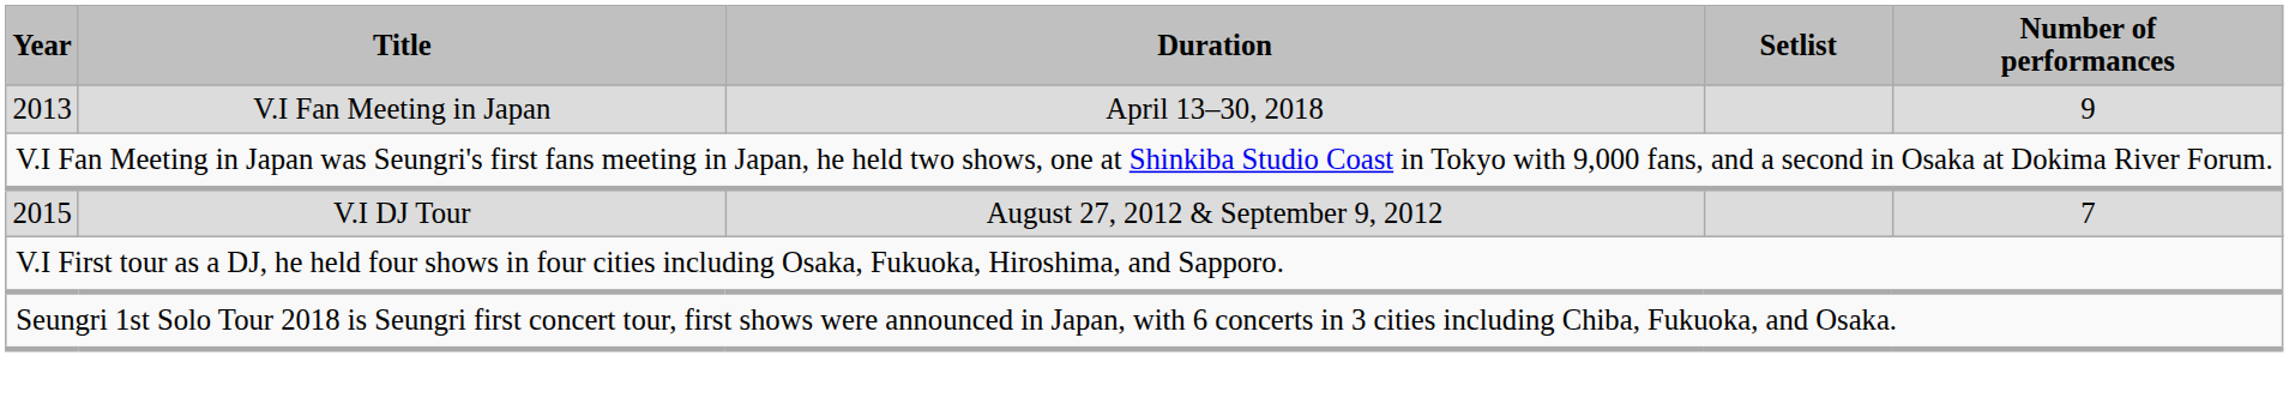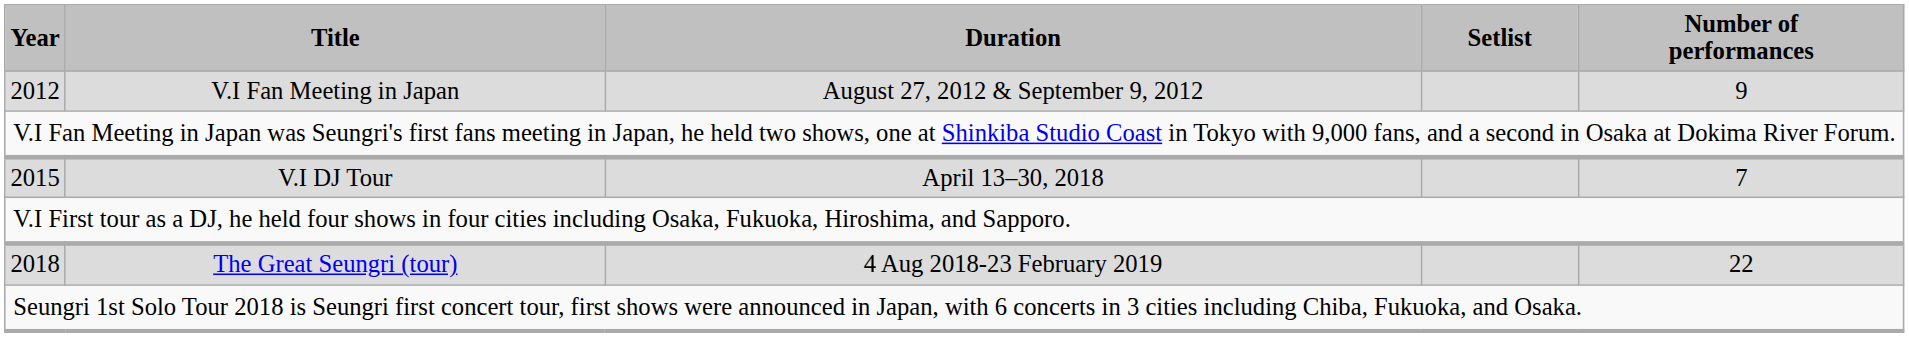 <table class="wikitable" style="text-align:center">
 <tr>
 <th style="background:silver;">Year</th>
 <th style="background:silver;">Title</th>
 <th style="background:silver;">Duration</th>
 <th style="background:silver;">Setlist</th>
 <th style="background:silver;">Number of<br>performances</th>
 </tr>
 <tr>
-<td style="background-color: #DCDCDC" width=5>2013</td>
+<td style="background-color: #DCDCDC" width=5>2012</td>
 <td style="background-color: #DCDCDC">V.I Fan Meeting in Japan</td>
-<td style="background-color: #DCDCDC">April 13–30, 2018 </td>
+<td style="background-color: #DCDCDC">August 27, 2012 & September 9, 2012 </td>
 <td style="background-color: #DCDCDC"></td>
 <td style="background-color:#DCDCDC">9</td>
 </tr>
 <tr>
 <td colspan=5 style="border-bottom-width:3px; padding:5px;text-align:left;">V.I Fan Meeting in Japan was Seungri's first fans meeting in Japan, he held two shows, one at <a href='#'>Shinkiba Studio Coast</a> in Tokyo with 9,000 fans, and a second in Osaka at Dokima River Forum.</td>
 </tr>
 <tr>
 <td style="background-color: #DCDCDC" width=5>2015</td>
 <td style="background-color: #DCDCDC">V.I DJ Tour</td>
-<td style="background-color: #DCDCDC">August 27, 2012 & September 9, 2012 </td>
+<td style="background-color: #DCDCDC">April 13–30, 2018 </td>
 <td style="background-color: #DCDCDC"></td>
 <td style="background-color:#DCDCDC">7</td>
 </tr>
 <tr>
 <td colspan=5 style="border-bottom-width:3px; padding:5px;text-align:left;">V.I First tour as a DJ, he held four shows in four cities including Osaka, Fukuoka, Hiroshima, and Sapporo.</td>
 </tr>
 <tr>
+<td style="background-color: #DCDCDC" width=5>2018</td>
+<td style="background-color: #DCDCDC"><a href='#'>The Great Seungri (tour)</a></td>
+<td style="background-color: #DCDCDC">4 Aug 2018-23 February 2019</td>
+<td style="background-color: #DCDCDC"></td>
+<td style="background-color:#DCDCDC">22</td>
+</tr>
+<tr>
 <td colspan=5 style="border-bottom-width:3px; padding:5px;text-align:left;">Seungri 1st Solo Tour 2018 is Seungri first concert tour, first shows were announced in Japan, with 6 concerts in 3 cities including Chiba, Fukuoka, and Osaka.</td>
 </tr>
 <tr>
 </tr>
 </table>
